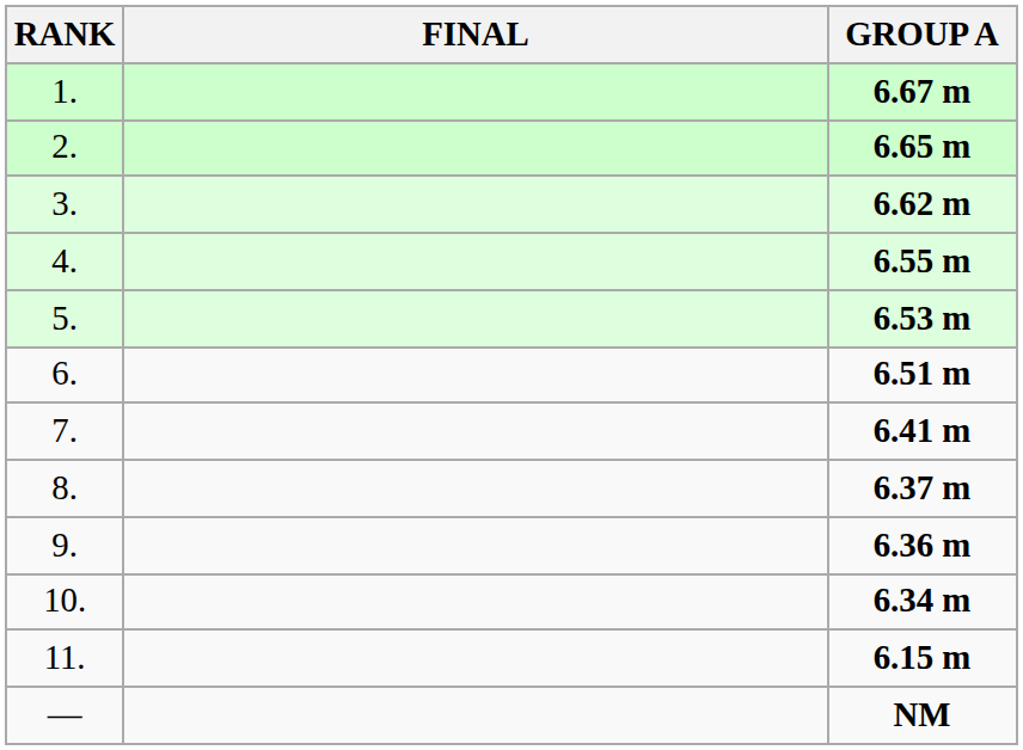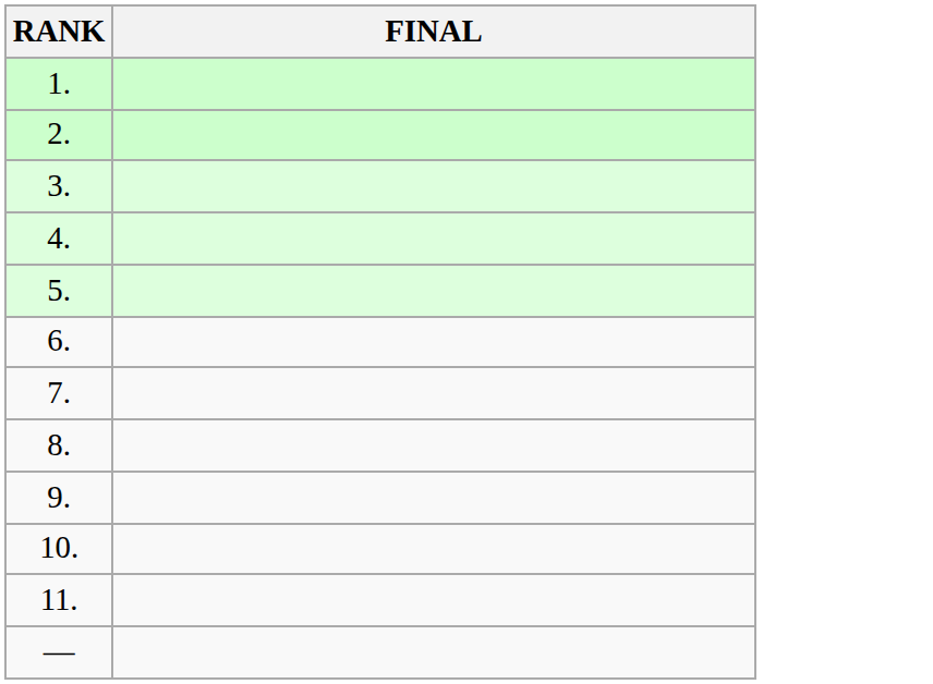 <table class="wikitable" style="border-collapse: collapse; font-size: 90%;">
 <tr>
 <th>RANK</th>
 <th style="width: 20em">FINAL</th>
-<th style="width: 5em">GROUP A</th>
 </tr>
 <tr bgcolor=#CCFFCC>
 <td align="center">1.</td>
 <td></td>
-<td align="center"><strong>6.67 m</strong></td>
 </tr>
 <tr bgcolor=#CCFFCC>
 <td align="center">2.</td>
 <td></td>
-<td align="center"><strong>6.65 m</strong></td>
 </tr>
 <tr bgcolor=#ddffdd>
 <td align="center">3.</td>
 <td></td>
-<td align="center"><strong>6.62 m</strong></td>
 </tr>
 <tr bgcolor=#ddffdd>
 <td align="center">4.</td>
 <td></td>
-<td align="center"><strong>6.55 m</strong></td>
 </tr>
 <tr bgcolor=#ddffdd>
 <td align="center">5.</td>
 <td></td>
-<td align="center"><strong>6.53 m</strong></td>
 </tr>
 <tr>
 <td align="center">6.</td>
 <td></td>
-<td align="center"><strong>6.51 m</strong></td>
 </tr>
 <tr>
 <td align="center">7.</td>
 <td></td>
-<td align="center"><strong>6.41 m</strong></td>
 </tr>
 <tr>
 <td align="center">8.</td>
 <td></td>
-<td align="center"><strong>6.37 m</strong></td>
 </tr>
 <tr>
 <td align="center">9.</td>
 <td></td>
-<td align="center"><strong>6.36 m</strong></td>
 </tr>
 <tr>
 <td align="center">10.</td>
 <td></td>
-<td align="center"><strong>6.34 m</strong></td>
 </tr>
 <tr>
 <td align="center">11.</td>
 <td></td>
-<td align="center"><strong>6.15 m</strong></td>
 </tr>
 <tr>
 <td align="center">—</td>
 <td></td>
-<td align="center"><strong>NM</strong></td>
 </tr>
 </table>
